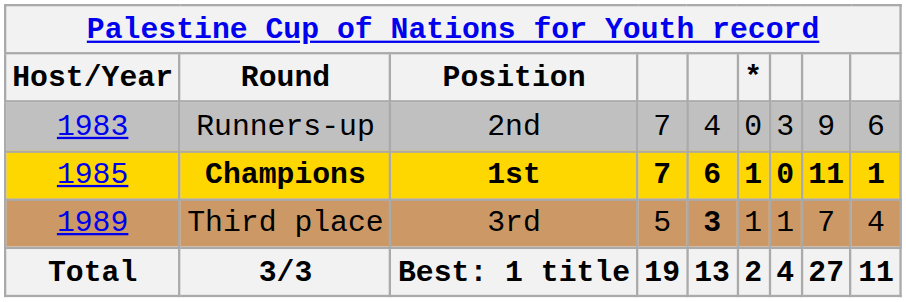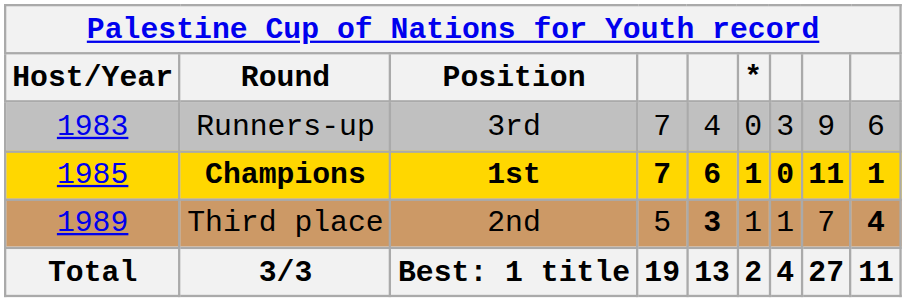 <table class="wikitable" style="text-align: center;">
 <tr>
 <th colspan=9><a href='#'>Palestine Cup of Nations for Youth record</a></th>
 </tr>
 <tr>
 <th>Host/Year</th>
 <th>Round</th>
 <th>Position</th>
 <th></th>
 <th></th>
 <th>*</th>
 <th></th>
 <th></th>
 <th></th>
 </tr>
 <tr bgcolor=silver>
 <td> <a href='#'>1983</a></td>
 <td>Runners-up</td>
-<td>2nd</td>
+<td>3rd</td>
 <td>7</td>
 <td>4</td>
 <td>0</td>
 <td>3</td>
 <td>9</td>
 <td>6</td>
 </tr>
 <tr bgcolor=gold>
 <td> <a href='#'>1985</a></td>
 <td><strong>Champions</strong></td>
 <td><strong>1st</strong></td>
 <td><strong>7</strong></td>
 <td><strong>6</strong></td>
 <td><strong>1</strong></td>
 <td><strong>0</strong></td>
 <td><strong>11</strong></td>
 <td><strong>1</strong></td>
 </tr>
 <tr bgcolor=#cc9966>
 <td> <a href='#'>1989</a></td>
 <td>Third place</td>
-<td>3rd</td>
+<td>2nd</td>
 <td>5</td>
 <td><strong>3</strong></td>
 <td>1</td>
 <td>1</td>
 <td>7</td>
-<td>4</td>
+<td><strong>4</strong></td>
 </tr>
 <tr>
 <th>Total</th>
 <th>3/3</th>
 <th>Best: 1 title</th>
 <th>19</th>
 <th>13</th>
 <th>2</th>
 <th>4</th>
 <th>27</th>
 <th>11</th>
 </tr>
 </table>
